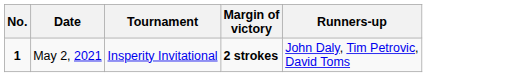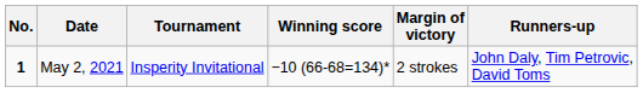 <table class="wikitable" style="font-size:95%;">
 <tr>
 <th>No.</th>
 <th>Date</th>
 <th>Tournament</th>
+<th>Winning score</th>
 <th>Margin of<br>victory</th>
 <th>Runners-up</th>
 </tr>
 <tr>
 <td align=center><strong>1</strong></td>
 <td align=right>May 2, <a href='#'>2021</a></td>
 <td><a href='#'>Insperity Invitational</a></td>
-<td><strong>2 strokes</strong></td>
+<td>−10 (66-68=134)*</td>
+<td>2 strokes</td>
 <td> <a href='#'>John Daly</a>,  <a href='#'>Tim Petrovic</a>,<br> <a href='#'>David Toms</a></td>
 </tr>
 </table>
